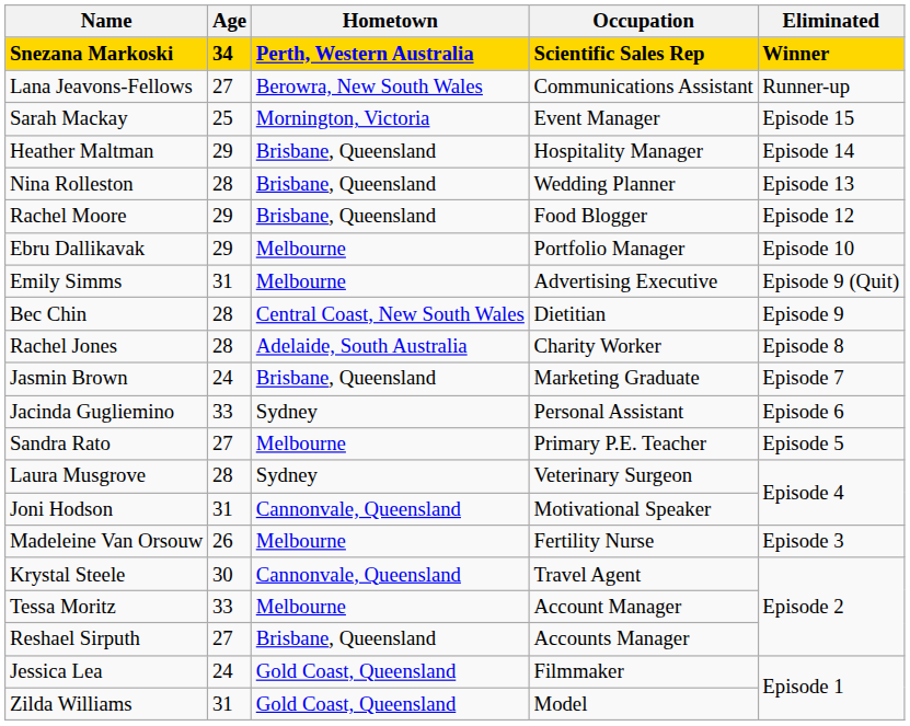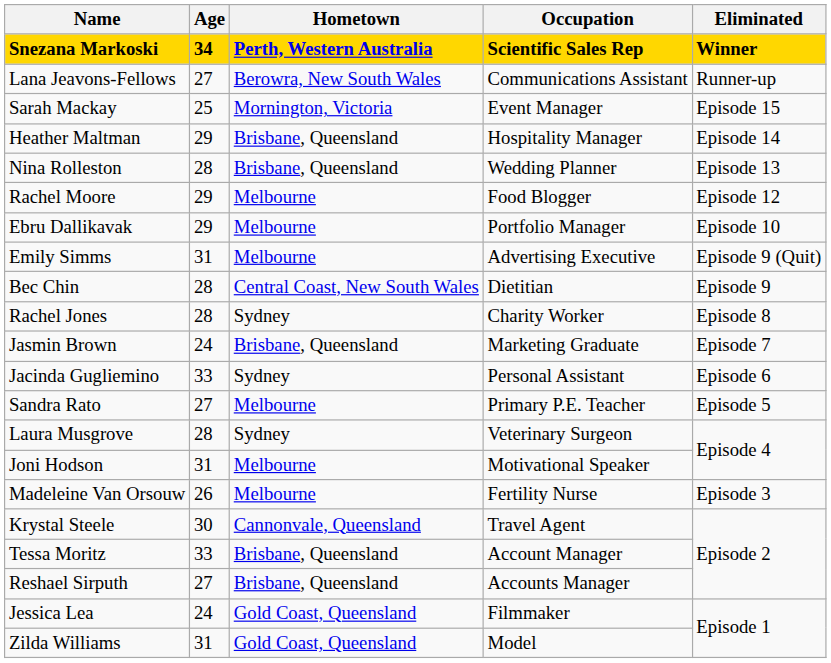 <table class="wikitable sortable">
 <tr>
 <th>Name</th>
 <th>Age</th>
 <th>Hometown</th>
 <th>Occupation</th>
 <th>Eliminated</th>
 </tr>
 <tr>
 <td bgcolor="gold"><strong>Snezana Markoski</strong></td>
 <td bgcolor="gold"><strong>34</strong></td>
 <td bgcolor="gold"><strong><a href='#'>Perth, Western Australia</a></strong></td>
 <td bgcolor="gold"><strong>Scientific Sales Rep</strong></td>
 <td bgcolor="gold"><strong>Winner</strong></td>
 </tr>
 <tr>
 <td>Lana Jeavons-Fellows</td>
 <td>27</td>
 <td><a href='#'>Berowra, New South Wales</a></td>
 <td>Communications Assistant</td>
 <td>Runner-up</td>
 </tr>
 <tr>
 <td>Sarah Mackay</td>
 <td>25</td>
 <td><a href='#'>Mornington, Victoria</a></td>
 <td>Event Manager</td>
 <td>Episode 15</td>
 </tr>
 <tr>
 <td>Heather Maltman</td>
 <td>29</td>
 <td><a href='#'>Brisbane</a>, Queensland</td>
 <td>Hospitality Manager</td>
 <td>Episode 14</td>
 </tr>
 <tr>
 <td>Nina Rolleston</td>
 <td>28</td>
 <td><a href='#'>Brisbane</a>, Queensland</td>
 <td>Wedding Planner</td>
 <td>Episode 13</td>
 </tr>
 <tr>
 <td>Rachel Moore</td>
 <td>29</td>
-<td><a href='#'>Brisbane</a>, Queensland</td>
+<td><a href='#'>Melbourne</a></td>
 <td>Food Blogger</td>
 <td>Episode 12</td>
 </tr>
 <tr>
 <td>Ebru Dallikavak</td>
 <td>29</td>
 <td><a href='#'>Melbourne</a></td>
 <td>Portfolio Manager</td>
 <td>Episode 10</td>
 </tr>
 <tr>
 <td>Emily Simms</td>
 <td>31</td>
 <td><a href='#'>Melbourne</a></td>
 <td>Advertising Executive</td>
 <td>Episode 9 (Quit)</td>
 </tr>
 <tr>
 <td>Bec Chin</td>
 <td>28</td>
 <td><a href='#'>Central Coast, New South Wales</a></td>
 <td>Dietitian</td>
 <td>Episode 9</td>
 </tr>
 <tr>
 <td>Rachel Jones</td>
 <td>28</td>
-<td><a href='#'>Adelaide, South Australia</a></td>
+<td>Sydney</td>
 <td>Charity Worker</td>
 <td>Episode 8</td>
 </tr>
 <tr>
 <td>Jasmin Brown</td>
 <td>24</td>
 <td><a href='#'>Brisbane</a>, Queensland</td>
 <td>Marketing Graduate</td>
 <td>Episode 7</td>
 </tr>
 <tr>
 <td>Jacinda Gugliemino</td>
 <td>33</td>
 <td>Sydney</td>
 <td>Personal Assistant</td>
 <td>Episode 6</td>
 </tr>
 <tr>
 <td>Sandra Rato</td>
 <td>27</td>
 <td><a href='#'>Melbourne</a></td>
 <td>Primary P.E. Teacher</td>
 <td>Episode 5</td>
 </tr>
 <tr>
 <td>Laura Musgrove</td>
 <td>28</td>
 <td>Sydney</td>
 <td>Veterinary Surgeon</td>
 <td rowspan=2>Episode 4</td>
 </tr>
 <tr>
 <td>Joni Hodson</td>
 <td>31</td>
-<td><a href='#'>Cannonvale, Queensland</a></td>
+<td><a href='#'>Melbourne</a></td>
 <td>Motivational Speaker</td>
 </tr>
 <tr>
 <td>Madeleine Van Orsouw</td>
 <td>26</td>
 <td><a href='#'>Melbourne</a></td>
 <td>Fertility Nurse</td>
 <td>Episode 3</td>
 </tr>
 <tr>
 <td>Krystal Steele</td>
 <td>30</td>
 <td><a href='#'>Cannonvale, Queensland</a></td>
 <td>Travel Agent</td>
 <td rowspan=3>Episode 2</td>
 </tr>
 <tr>
 <td>Tessa Moritz</td>
 <td>33</td>
-<td><a href='#'>Melbourne</a></td>
+<td><a href='#'>Brisbane</a>, Queensland</td>
 <td>Account Manager</td>
 </tr>
 <tr>
 <td>Reshael Sirputh</td>
 <td>27</td>
 <td><a href='#'>Brisbane</a>, Queensland</td>
 <td>Accounts Manager</td>
 </tr>
 <tr>
 <td>Jessica Lea</td>
 <td>24</td>
 <td><a href='#'>Gold Coast, Queensland</a></td>
 <td>Filmmaker</td>
 <td rowspan=2>Episode 1</td>
 </tr>
 <tr>
 <td>Zilda Williams</td>
 <td>31</td>
 <td><a href='#'>Gold Coast, Queensland</a></td>
 <td>Model</td>
 </tr>
 </table>
